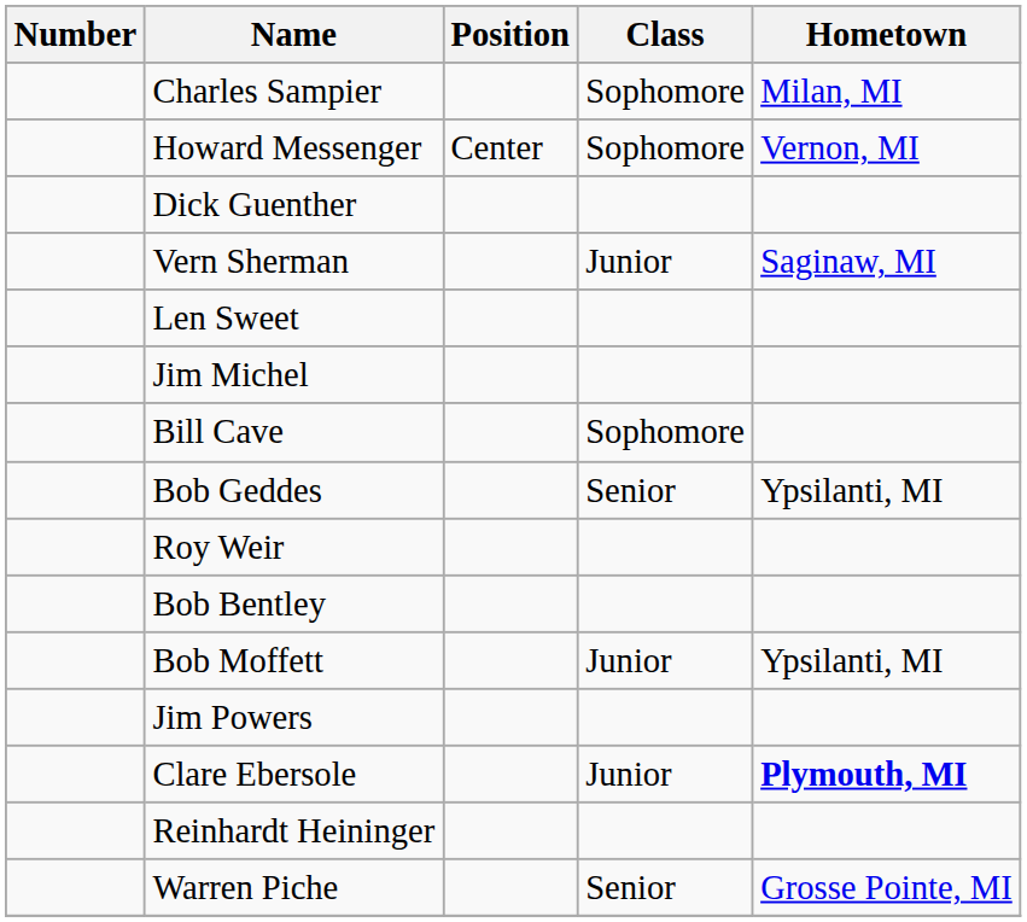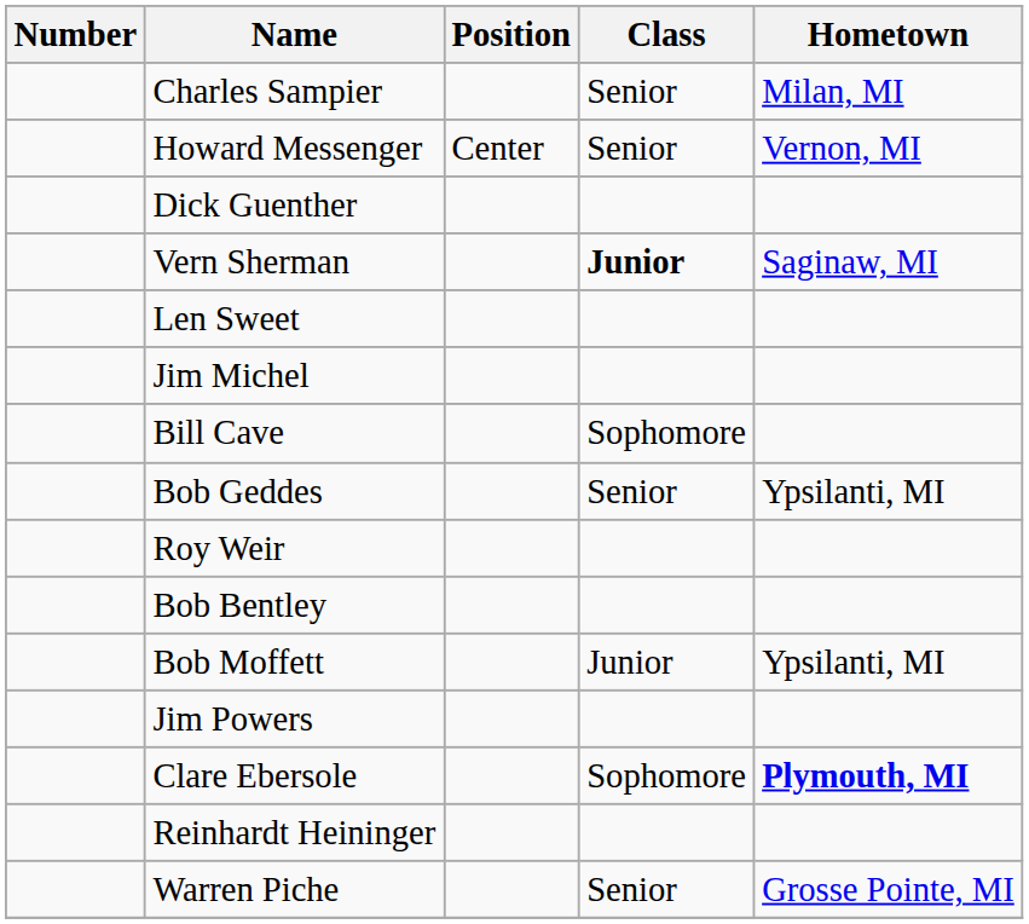 <table class="wikitable" style="font-size: 95%;">
 <tr>
 <th>Number</th>
 <th>Name</th>
 <th>Position</th>
 <th>Class</th>
 <th>Hometown</th>
 </tr>
 <tr>
 <td></td>
 <td>Charles Sampier</td>
 <td></td>
-<td>Sophomore</td>
+<td>Senior</td>
 <td><a href='#'>Milan, MI</a></td>
 </tr>
 <tr>
 <td></td>
 <td>Howard Messenger</td>
 <td>Center</td>
-<td>Sophomore</td>
+<td>Senior</td>
 <td><a href='#'>Vernon, MI</a></td>
 </tr>
 <tr>
 <td></td>
 <td>Dick Guenther</td>
 <td></td>
 <td></td>
 <td></td>
 </tr>
 <tr>
 <td></td>
 <td>Vern Sherman</td>
 <td></td>
-<td>Junior</td>
+<td><strong>Junior</strong></td>
 <td><a href='#'>Saginaw, MI</a></td>
 </tr>
 <tr>
 <td></td>
 <td>Len Sweet</td>
 <td></td>
 <td></td>
 <td></td>
 </tr>
 <tr>
 <td></td>
 <td>Jim Michel</td>
 <td></td>
 <td></td>
 <td></td>
 </tr>
 <tr>
 <td></td>
 <td>Bill Cave</td>
 <td></td>
 <td>Sophomore</td>
 <td></td>
 </tr>
 <tr>
 <td></td>
 <td>Bob Geddes</td>
 <td></td>
 <td>Senior</td>
 <td>Ypsilanti, MI</td>
 </tr>
 <tr>
 <td></td>
 <td>Roy Weir</td>
 <td></td>
 <td></td>
 <td></td>
 </tr>
 <tr>
 <td></td>
 <td>Bob Bentley</td>
 <td></td>
 <td></td>
 <td></td>
 </tr>
 <tr>
 <td></td>
 <td>Bob Moffett</td>
 <td></td>
 <td>Junior</td>
 <td>Ypsilanti, MI</td>
 </tr>
 <tr>
 <td></td>
 <td>Jim Powers</td>
 <td></td>
 <td></td>
 <td></td>
 </tr>
 <tr>
 <td></td>
 <td>Clare Ebersole</td>
 <td></td>
-<td>Junior</td>
+<td>Sophomore</td>
 <td><strong><a href='#'>Plymouth, MI</a></strong></td>
 </tr>
 <tr>
 <td></td>
 <td>Reinhardt Heininger</td>
 <td></td>
 <td></td>
 <td></td>
 </tr>
 <tr>
 <td></td>
 <td>Warren Piche</td>
 <td></td>
 <td>Senior</td>
 <td><a href='#'>Grosse Pointe, MI</a></td>
 </tr>
 <tr>
 </tr>
 </table>
